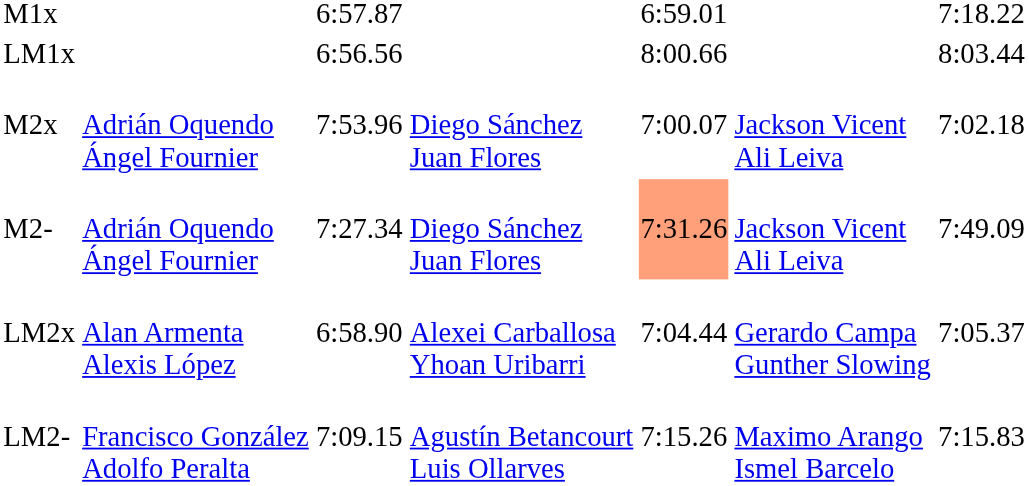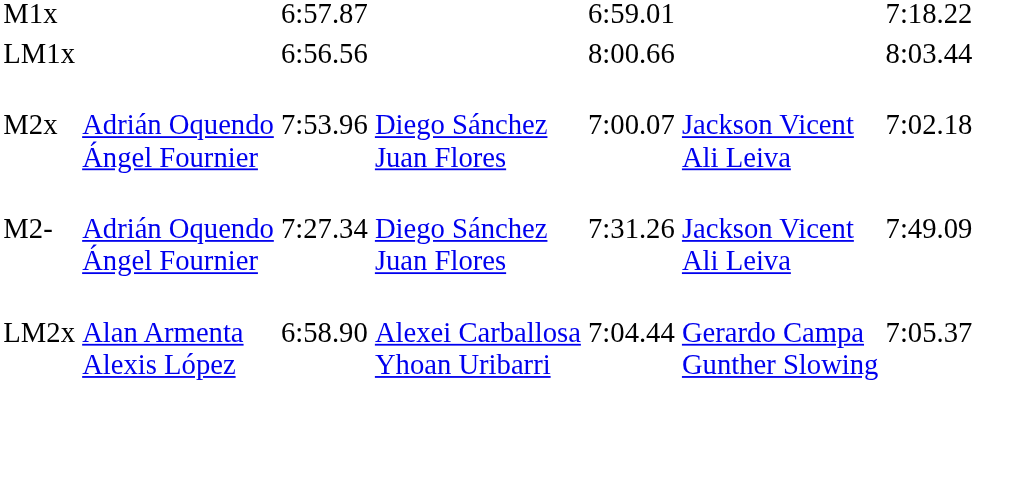 <table>
 <tr>
 <td>M1x</td>
 <td></td>
 <td>6:57.87</td>
 <td></td>
 <td>6:59.01</td>
 <td></td>
 <td>7:18.22</td>
 </tr>
 <tr>
 <td>LM1x</td>
 <td></td>
 <td>6:56.56</td>
 <td></td>
 <td>8:00.66</td>
 <td></td>
 <td>8:03.44</td>
 </tr>
 <tr>
 <td>M2x</td>
 <td><br><a href='#'>Adrián Oquendo</a><br><a href='#'>Ángel Fournier</a></td>
 <td>7:53.96</td>
 <td><br><a href='#'>Diego Sánchez</a><br><a href='#'>Juan Flores</a></td>
 <td>7:00.07</td>
 <td><br><a href='#'>Jackson Vicent</a><br><a href='#'>Ali Leiva</a></td>
 <td>7:02.18</td>
 </tr>
 <tr>
 <td>M2-</td>
 <td><br><a href='#'>Adrián Oquendo</a><br><a href='#'>Ángel Fournier</a></td>
 <td>7:27.34</td>
 <td><br><a href='#'>Diego Sánchez</a><br><a href='#'>Juan Flores</a></td>
-<td style="background: lightsalmon;">7:31.26</td>
+<td>7:31.26</td>
 <td><br><a href='#'>Jackson Vicent</a><br><a href='#'>Ali Leiva</a></td>
 <td>7:49.09</td>
 </tr>
 <tr>
 <td>LM2x</td>
 <td><br><a href='#'>Alan Armenta</a><br><a href='#'>Alexis López</a></td>
 <td>6:58.90</td>
 <td><br><a href='#'>Alexei Carballosa</a><br><a href='#'>Yhoan Uribarri</a></td>
 <td>7:04.44</td>
 <td><br><a href='#'>Gerardo Campa</a><br><a href='#'>Gunther Slowing</a></td>
 <td>7:05.37</td>
 </tr>
-<tr>
-<td>LM2-</td>
-<td><br><a href='#'>Francisco González</a><br><a href='#'>Adolfo Peralta</a></td>
-<td>7:09.15</td>
-<td><br><a href='#'>Agustín Betancourt</a><br><a href='#'>Luis Ollarves</a></td>
-<td>7:15.26</td>
-<td><br><a href='#'>Maximo Arango</a><br><a href='#'>Ismel Barcelo</a></td>
-<td>7:15.83</td>
-</tr>
 </table>
